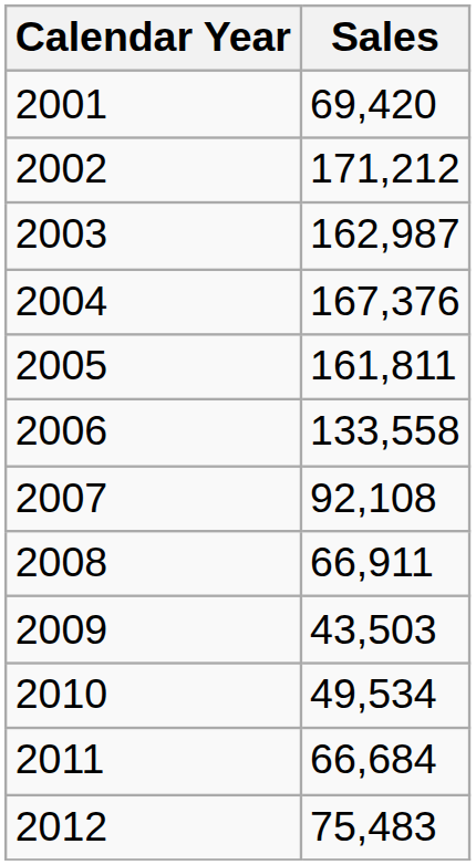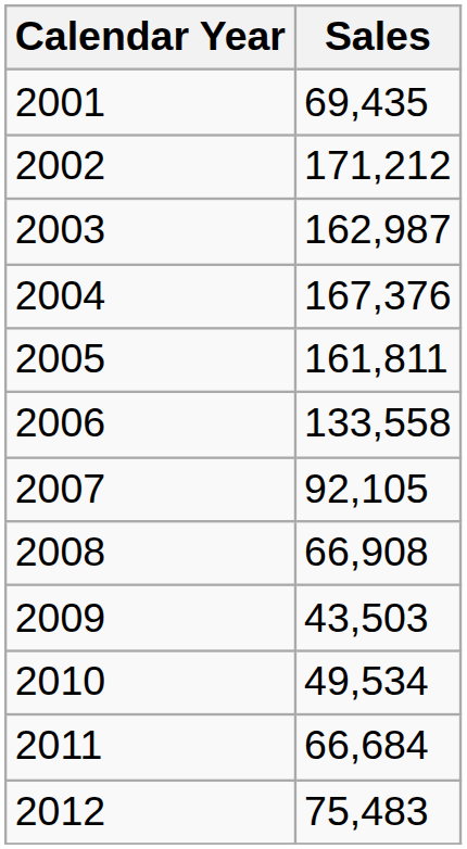 <table class="wikitable">
 <tr>
 <th>Calendar Year</th>
 <th>Sales</th>
 </tr>
 <tr>
 <td>2001</td>
-<td>69,420</td>
+<td>69,435</td>
 </tr>
 <tr>
 <td>2002</td>
 <td>171,212</td>
 </tr>
 <tr>
 <td>2003</td>
 <td>162,987</td>
 </tr>
 <tr>
 <td>2004</td>
 <td>167,376</td>
 </tr>
 <tr>
 <td>2005</td>
 <td>161,811</td>
 </tr>
 <tr>
 <td>2006</td>
 <td>133,558</td>
 </tr>
 <tr>
 <td>2007</td>
-<td>92,108</td>
+<td>92,105</td>
 </tr>
 <tr>
 <td>2008</td>
-<td>66,911</td>
+<td>66,908</td>
 </tr>
 <tr>
 <td>2009</td>
 <td>43,503</td>
 </tr>
 <tr>
 <td>2010</td>
 <td>49,534</td>
 </tr>
 <tr>
 <td>2011</td>
 <td>66,684</td>
 </tr>
 <tr>
 <td>2012</td>
 <td>75,483</td>
 </tr>
 </table>
